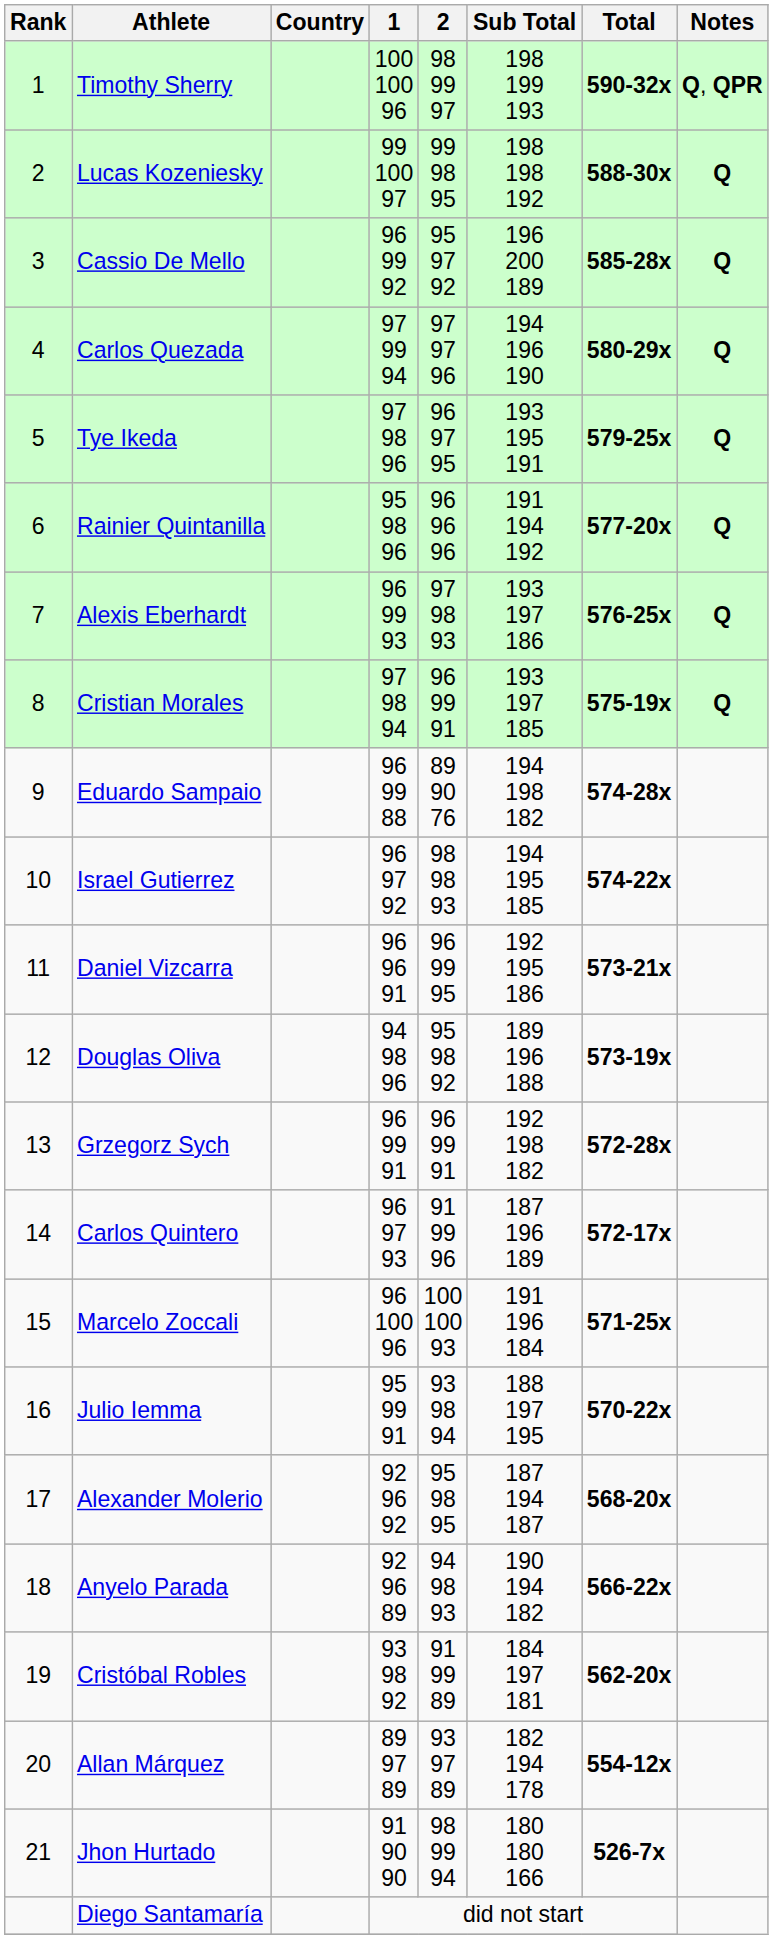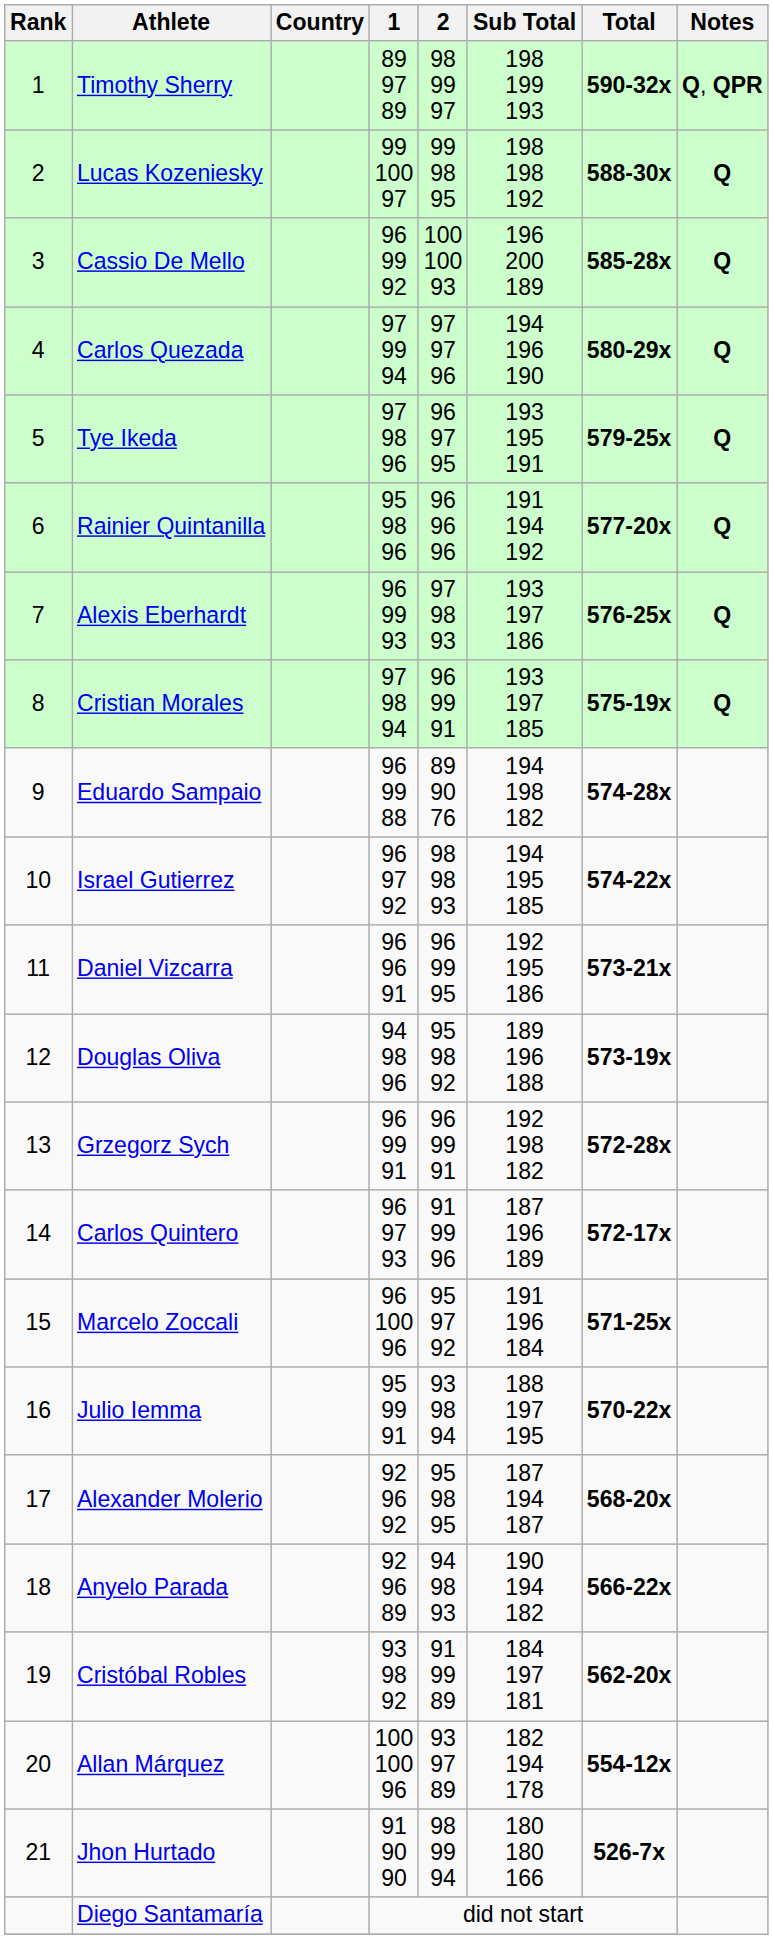 <table class="wikitable sortable" style="text-align:center">
 <tr>
 <th>Rank</th>
 <th>Athlete</th>
 <th>Country</th>
 <th>1</th>
 <th>2</th>
 <th>Sub Total</th>
 <th>Total</th>
 <th>Notes</th>
 </tr>
 <tr bgcolor=#ccffcc>
 <td>1</td>
 <td align=left><a href='#'>Timothy Sherry</a></td>
 <td align=left></td>
-<td>100<br>100<br>96</td>
+<td>89<br>97<br>89</td>
 <td>98<br>99<br>97</td>
 <td>198<br>199<br>193</td>
 <td><strong>590-32x</strong></td>
 <td><strong>Q</strong>, <strong>QPR</strong></td>
 </tr>
 <tr bgcolor=#ccffcc>
 <td>2</td>
 <td align=left><a href='#'>Lucas Kozeniesky</a></td>
 <td align=left></td>
 <td>99<br>100<br>97</td>
 <td>99<br>98<br>95</td>
 <td>198<br>198<br>192</td>
 <td><strong>588-30x</strong></td>
 <td><strong>Q</strong></td>
 </tr>
 <tr bgcolor=#ccffcc>
 <td>3</td>
 <td align=left><a href='#'>Cassio De Mello</a></td>
 <td align=left></td>
 <td>96<br>99<br>92</td>
-<td>95<br>97<br>92</td>
+<td>100<br>100<br>93</td>
 <td>196<br>200<br>189</td>
 <td><strong>585-28x</strong></td>
 <td><strong>Q</strong></td>
 </tr>
 <tr bgcolor=#ccffcc>
 <td>4</td>
 <td align=left><a href='#'>Carlos Quezada</a></td>
 <td align=left></td>
 <td>97<br>99<br>94</td>
 <td>97<br>97<br>96</td>
 <td>194<br>196<br>190</td>
 <td><strong>580-29x</strong></td>
 <td><strong>Q</strong></td>
 </tr>
 <tr bgcolor=#ccffcc>
 <td>5</td>
 <td align=left><a href='#'>Tye Ikeda</a></td>
 <td align=left></td>
 <td>97<br>98<br>96</td>
 <td>96<br>97<br>95</td>
 <td>193<br>195<br>191</td>
 <td><strong>579-25x</strong></td>
 <td><strong>Q</strong></td>
 </tr>
 <tr bgcolor=#ccffcc>
 <td>6</td>
 <td align=left><a href='#'>Rainier Quintanilla</a></td>
 <td align=left></td>
 <td>95<br>98<br>96</td>
 <td>96<br>96<br>96</td>
 <td>191<br>194<br>192</td>
 <td><strong>577-20x</strong></td>
 <td><strong>Q</strong></td>
 </tr>
 <tr bgcolor=#ccffcc>
 <td>7</td>
 <td align=left><a href='#'>Alexis Eberhardt</a></td>
 <td align=left></td>
 <td>96<br>99<br>93</td>
 <td>97<br>98<br>93</td>
 <td>193<br>197<br>186</td>
 <td><strong>576-25x</strong></td>
 <td><strong>Q</strong></td>
 </tr>
 <tr bgcolor=#ccffcc>
 <td>8</td>
 <td align=left><a href='#'>Cristian Morales</a></td>
 <td align=left></td>
 <td>97<br>98<br>94</td>
 <td>96<br>99<br>91</td>
 <td>193<br>197<br>185</td>
 <td><strong>575-19x</strong></td>
 <td><strong>Q</strong></td>
 </tr>
 <tr>
 <td>9</td>
 <td align=left><a href='#'>Eduardo Sampaio</a></td>
 <td align=left></td>
 <td>96<br>99<br>88</td>
 <td>89<br>90<br>76</td>
 <td>194<br>198<br>182</td>
 <td><strong>574-28x</strong></td>
 <td></td>
 </tr>
 <tr>
 <td>10</td>
 <td align=left><a href='#'>Israel Gutierrez</a></td>
 <td align=left></td>
 <td>96<br>97<br>92</td>
 <td>98<br>98<br>93</td>
 <td>194<br>195<br>185</td>
 <td><strong>574-22x</strong></td>
 <td></td>
 </tr>
 <tr>
 <td>11</td>
 <td align=left><a href='#'>Daniel Vizcarra</a></td>
 <td align=left></td>
 <td>96<br>96<br>91</td>
 <td>96<br>99<br>95</td>
 <td>192<br>195<br>186</td>
 <td><strong>573-21x</strong></td>
 <td></td>
 </tr>
 <tr>
 <td>12</td>
 <td align=left><a href='#'>Douglas Oliva</a></td>
 <td align=left></td>
 <td>94<br>98<br>96</td>
 <td>95<br>98<br>92</td>
 <td>189<br>196<br>188</td>
 <td><strong>573-19x</strong></td>
 <td></td>
 </tr>
 <tr>
 <td>13</td>
 <td align=left><a href='#'>Grzegorz Sych</a></td>
 <td align=left></td>
 <td>96<br>99<br>91</td>
 <td>96<br>99<br>91</td>
 <td>192<br>198<br>182</td>
 <td><strong>572-28x</strong></td>
 <td></td>
 </tr>
 <tr>
 <td>14</td>
 <td align=left><a href='#'>Carlos Quintero</a></td>
 <td align=left></td>
 <td>96<br>97<br>93</td>
 <td>91<br>99<br>96</td>
 <td>187<br>196<br>189</td>
 <td><strong>572-17x</strong></td>
 <td></td>
 </tr>
 <tr>
 <td>15</td>
 <td align=left><a href='#'>Marcelo Zoccali</a></td>
 <td align=left></td>
 <td>96<br>100<br>96</td>
-<td>100<br>100<br>93</td>
+<td>95<br>97<br>92</td>
 <td>191<br>196<br>184</td>
 <td><strong>571-25x</strong></td>
 <td></td>
 </tr>
 <tr>
 <td>16</td>
 <td align=left><a href='#'>Julio Iemma</a></td>
 <td align=left></td>
 <td>95<br>99<br>91</td>
 <td>93<br>98<br>94</td>
 <td>188<br>197<br>195</td>
 <td><strong>570-22x</strong></td>
 <td></td>
 </tr>
 <tr>
 <td>17</td>
 <td align=left><a href='#'>Alexander Molerio</a></td>
 <td align=left></td>
 <td>92<br>96<br>92</td>
 <td>95<br>98<br>95</td>
 <td>187<br>194<br>187</td>
 <td><strong>568-20x</strong></td>
 <td></td>
 </tr>
 <tr>
 <td>18</td>
 <td align=left><a href='#'>Anyelo Parada</a></td>
 <td align=left></td>
 <td>92<br>96<br>89</td>
 <td>94<br>98<br>93</td>
 <td>190<br>194<br>182</td>
 <td><strong>566-22x</strong></td>
 <td></td>
 </tr>
 <tr>
 <td>19</td>
 <td align=left><a href='#'>Cristóbal Robles</a></td>
 <td align=left></td>
 <td>93<br>98<br>92</td>
 <td>91<br>99<br>89</td>
 <td>184<br>197<br>181</td>
 <td><strong>562-20x</strong></td>
 <td></td>
 </tr>
 <tr>
 <td>20</td>
 <td align=left><a href='#'>Allan Márquez</a></td>
 <td align=left></td>
-<td>89<br>97<br>89</td>
+<td>100<br>100<br>96</td>
 <td>93<br>97<br>89</td>
 <td>182<br>194<br>178</td>
 <td><strong>554-12x</strong></td>
 <td></td>
 </tr>
 <tr>
 <td>21</td>
 <td align=left><a href='#'>Jhon Hurtado</a></td>
 <td align=left></td>
 <td>91<br>90<br>90</td>
 <td>98<br>99<br>94</td>
 <td>180<br>180<br>166</td>
 <td><strong>526-7x</strong></td>
 <td></td>
 </tr>
 <tr>
 <td></td>
 <td align=left><a href='#'>Diego Santamaría</a></td>
 <td align=left></td>
 <td colspan="4">did not start</td>
 </tr>
 <tr>
 </tr>
 </table>
